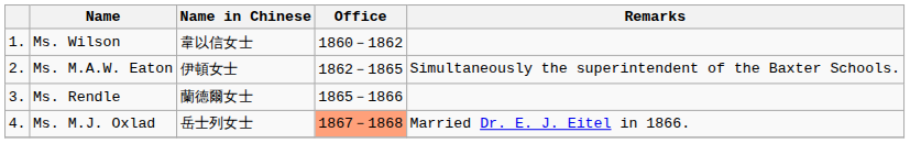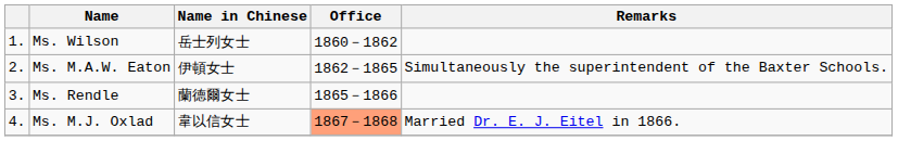 <table class="wikitable">
 <tr>
 <th></th>
 <th>Name</th>
 <th>Name in Chinese</th>
 <th>Office</th>
 <th>Remarks</th>
 </tr>
 <tr>
 <td>1.</td>
 <td>Ms. Wilson</td>
-<td>韋以信女士</td>
+<td>岳士列女士</td>
 <td>1860－1862</td>
 <td></td>
 </tr>
 <tr>
 <td>2.</td>
 <td>Ms. M.A.W. Eaton</td>
 <td>伊頓女士</td>
 <td>1862－1865</td>
 <td>Simultaneously the superintendent of the Baxter Schools.</td>
 </tr>
 <tr>
 <td>3.</td>
 <td>Ms. Rendle</td>
 <td>蘭德爾女士</td>
 <td>1865－1866</td>
 <td></td>
 </tr>
 <tr>
 <td>4.</td>
 <td>Ms. M.J. Oxlad</td>
-<td>岳士列女士</td>
+<td>韋以信女士</td>
 <td style="background: lightsalmon;">1867－1868</td>
 <td>Married <a href='#'>Dr. E. J. Eitel</a> in 1866.</td>
 </tr>
 <tr>
 </tr>
 </table>
